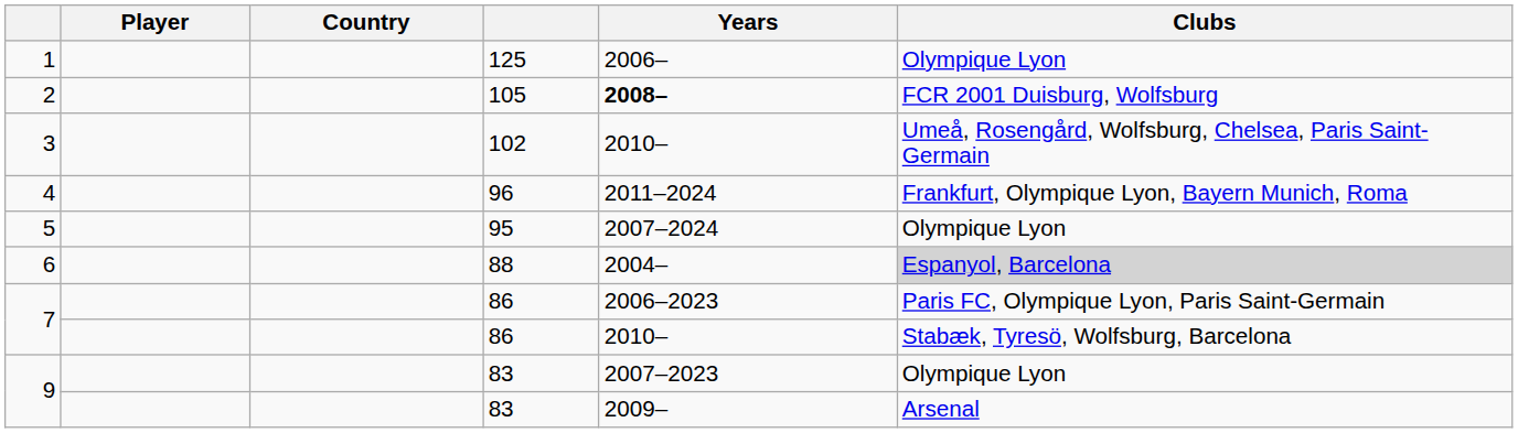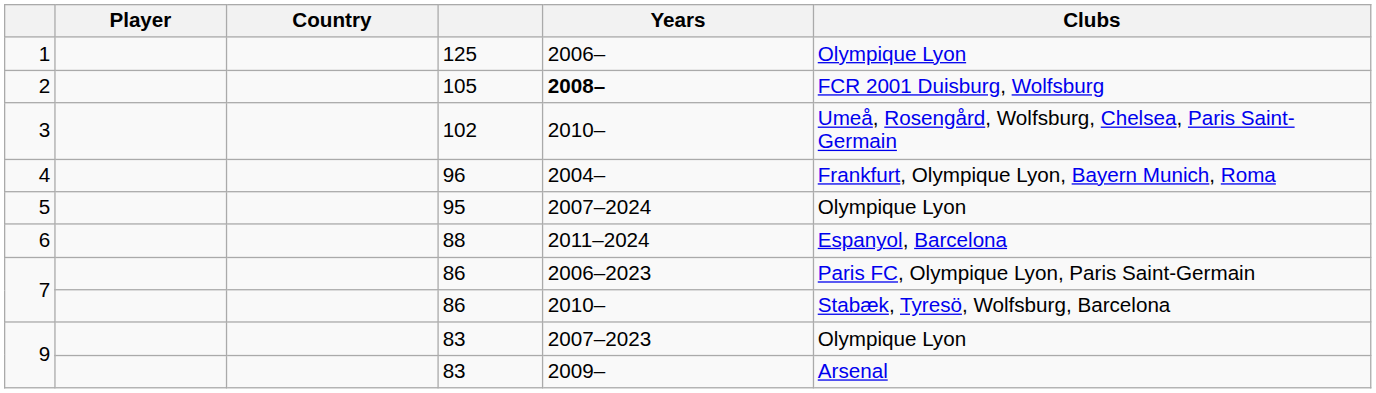 <table class="wikitable sortable" width="1060" style="align-center">
 <tr>
 <th></th>
 <th>Player</th>
 <th>Country</th>
 <th></th>
 <th>Years</th>
 <th width=425>Clubs</th>
 </tr>
 <tr>
 <td align=right>1</td>
 <td><strong></strong></td>
 <td></td>
 <td>125</td>
 <td>2006–</td>
 <td><a href='#'>Olympique Lyon</a></td>
 </tr>
 <tr>
 <td align=right>2</td>
 <td><strong></strong></td>
 <td></td>
 <td>105</td>
 <td><strong>2008–</strong></td>
 <td><a href='#'>FCR 2001 Duisburg</a>, <a href='#'>Wolfsburg</a></td>
 </tr>
 <tr>
 <td align=right>3</td>
 <td><strong></strong></td>
 <td></td>
 <td>102</td>
 <td>2010–</td>
 <td><a href='#'>Umeå</a>, <a href='#'>Rosengård</a>, Wolfsburg, <a href='#'>Chelsea</a>, <a href='#'>Paris Saint-Germain</a></td>
 </tr>
 <tr>
 <td align=right>4</td>
 <td></td>
 <td></td>
 <td>96</td>
-<td>2011–2024</td>
+<td>2004–</td>
 <td><a href='#'>Frankfurt</a>, Olympique Lyon, <a href='#'>Bayern Munich</a>, <a href='#'>Roma</a></td>
 </tr>
 <tr>
 <td align=right>5</td>
 <td></td>
 <td></td>
 <td>95</td>
 <td>2007–2024</td>
 <td>Olympique Lyon</td>
 </tr>
 <tr>
 <td align=right>6</td>
 <td><strong></strong></td>
 <td></td>
 <td>88</td>
-<td>2004–</td>
-<td style="background: lightgrey;"><a href='#'>Espanyol</a>, <a href='#'>Barcelona</a></td>
+<td>2011–2024</td>
+<td><a href='#'>Espanyol</a>, <a href='#'>Barcelona</a></td>
 </tr>
 <tr>
 <td align=right rowspan=2>7</td>
 <td></td>
 <td></td>
 <td>86</td>
 <td>2006–2023</td>
 <td><a href='#'>Paris FC</a>, Olympique Lyon, Paris Saint-Germain</td>
 </tr>
 <tr>
 <td><strong></strong></td>
 <td></td>
 <td>86</td>
 <td>2010–</td>
 <td><a href='#'>Stabæk</a>, <a href='#'>Tyresö</a>, Wolfsburg, Barcelona</td>
 </tr>
 <tr>
 <td align=right rowspan=2>9</td>
 <td></td>
 <td></td>
 <td>83</td>
 <td>2007–2023</td>
 <td>Olympique Lyon</td>
 </tr>
 <tr>
 <td><strong></strong></td>
 <td></td>
 <td>83</td>
 <td>2009–</td>
 <td><a href='#'>Arsenal</a><br></td>
 </tr>
 </table>
